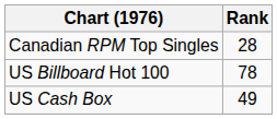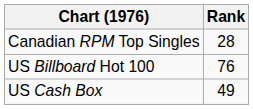 <table class="wikitable">
 <tr>
 <th align="left">Chart (1976)</th>
 <th style="text-align:center;">Rank</th>
 </tr>
 <tr>
 <td>Canadian <em>RPM</em> Top Singles</td>
 <td style="text-align:center;">28</td>
 </tr>
 <tr>
 <td>US <em>Billboard</em> Hot 100</td>
-<td style="text-align:center;">78</td>
+<td style="text-align:center;">76</td>
 </tr>
 <tr>
 <td>US <em>Cash Box</em></td>
 <td style="text-align:center;">49</td>
 </tr>
 <tr>
 </tr>
 </table>
